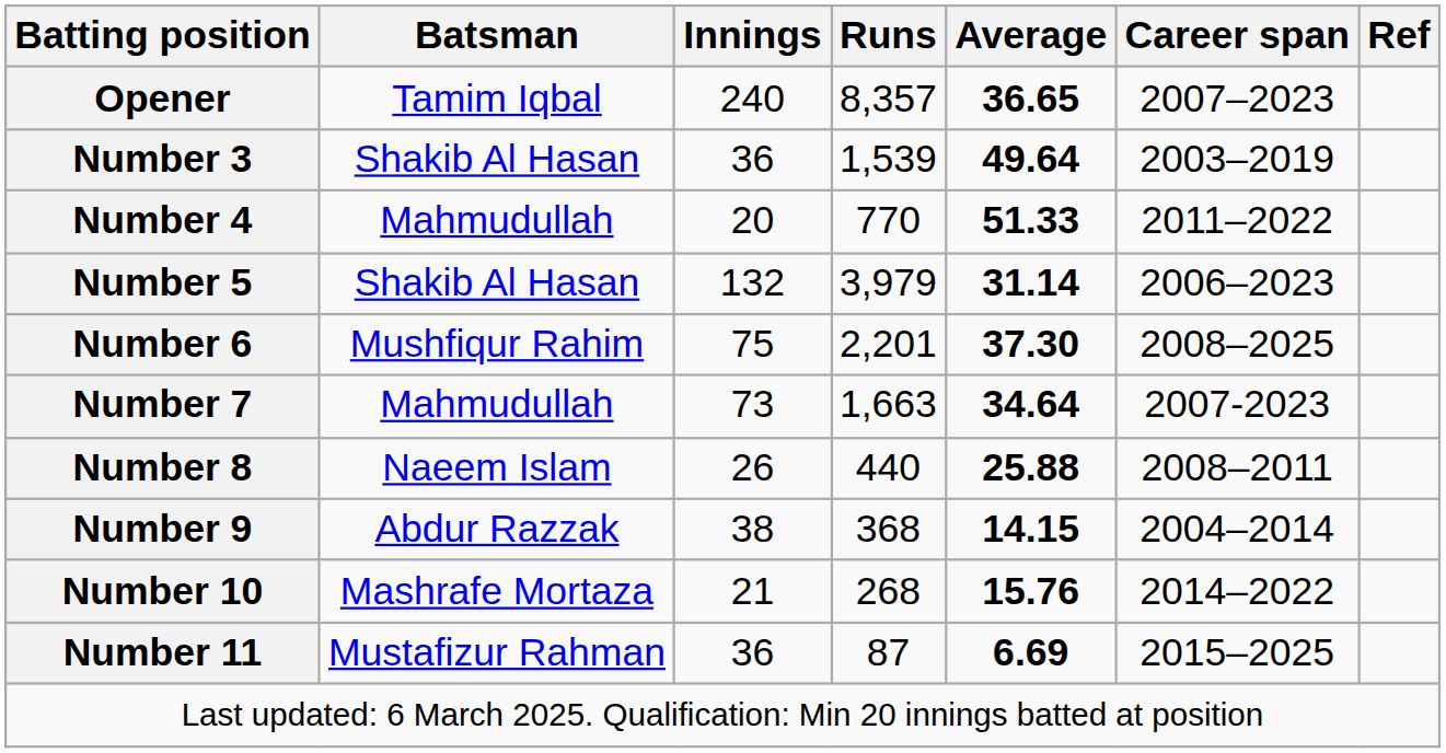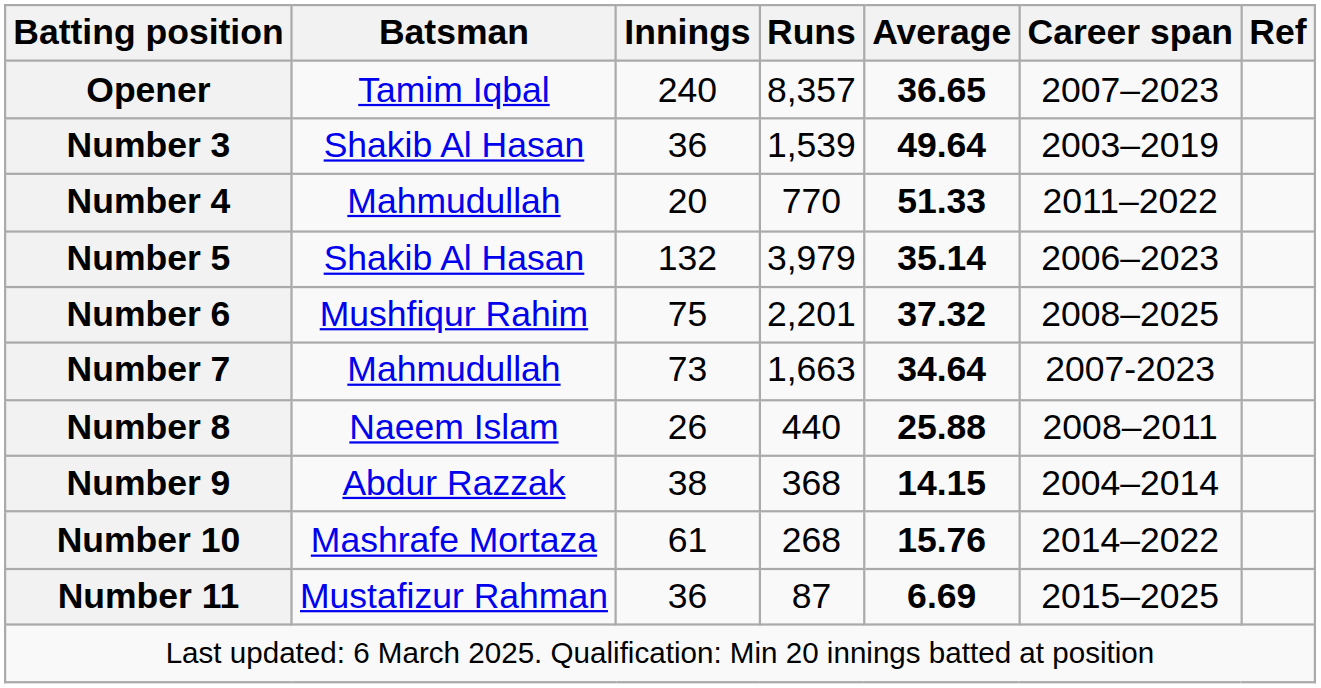 <table class="wikitable sortable" style="text-align:center;">
 <tr>
 <th scope="col">Batting position</th>
 <th scope="col">Batsman</th>
 <th scope="col">Innings</th>
 <th scope="col">Runs</th>
 <th scope="col">Average</th>
 <th scope="col">Career span</th>
 <th scope="col">Ref</th>
 </tr>
 <tr>
 <th scope="row">Opener</th>
 <td><a href='#'>Tamim Iqbal</a></td>
 <td>240</td>
 <td>8,357</td>
 <td><strong>36.65</strong></td>
 <td>2007–2023</td>
 <td></td>
 </tr>
 <tr>
 <th scope="row">Number 3</th>
 <td><a href='#'>Shakib Al Hasan</a></td>
 <td>36</td>
 <td>1,539</td>
 <td><strong>49.64</strong></td>
 <td>2003–2019</td>
 <td></td>
 </tr>
 <tr>
 <th scope="row">Number 4</th>
 <td><a href='#'>Mahmudullah</a></td>
 <td>20</td>
 <td>770</td>
 <td><strong>51.33</strong></td>
 <td>2011–2022</td>
 <td></td>
 </tr>
 <tr>
 <th scope="row">Number 5</th>
 <td><a href='#'>Shakib Al Hasan</a></td>
 <td>132</td>
 <td>3,979</td>
-<td><strong>31.14</strong></td>
+<td><strong>35.14</strong></td>
 <td>2006–2023</td>
 <td></td>
 </tr>
 <tr>
 <th scope="row">Number 6</th>
 <td><a href='#'>Mushfiqur Rahim</a></td>
 <td>75</td>
 <td>2,201</td>
-<td><strong>37.30</strong></td>
+<td><strong>37.32</strong></td>
 <td>2008–2025</td>
 <td></td>
 </tr>
 <tr>
 <th scope="row">Number 7</th>
 <td><a href='#'>Mahmudullah</a></td>
 <td>73</td>
 <td>1,663</td>
 <td><strong>34.64</strong></td>
 <td>2007-2023</td>
 <td></td>
 </tr>
 <tr>
 <th scope="row">Number 8</th>
 <td><a href='#'>Naeem Islam</a></td>
 <td>26</td>
 <td>440</td>
 <td><strong>25.88</strong></td>
 <td>2008–2011</td>
 <td></td>
 </tr>
 <tr>
 <th scope="row">Number 9</th>
 <td><a href='#'>Abdur Razzak</a></td>
 <td>38</td>
 <td>368</td>
 <td><strong>14.15</strong></td>
 <td>2004–2014</td>
 <td></td>
 </tr>
 <tr>
 <th scope="row">Number 10</th>
 <td><a href='#'>Mashrafe Mortaza</a></td>
-<td>21</td>
+<td>61</td>
 <td>268</td>
 <td><strong>15.76</strong></td>
 <td>2014–2022</td>
 <td></td>
 </tr>
 <tr>
 <th scope="row">Number 11</th>
 <td><a href='#'>Mustafizur Rahman</a></td>
 <td>36</td>
 <td>87</td>
 <td><strong>6.69</strong></td>
 <td>2015–2025</td>
 <td></td>
 </tr>
 <tr>
 <td colspan=7><small>Last updated: 6 March 2025. Qualification: Min 20 innings batted at position</small></td>
 </tr>
 </table>
